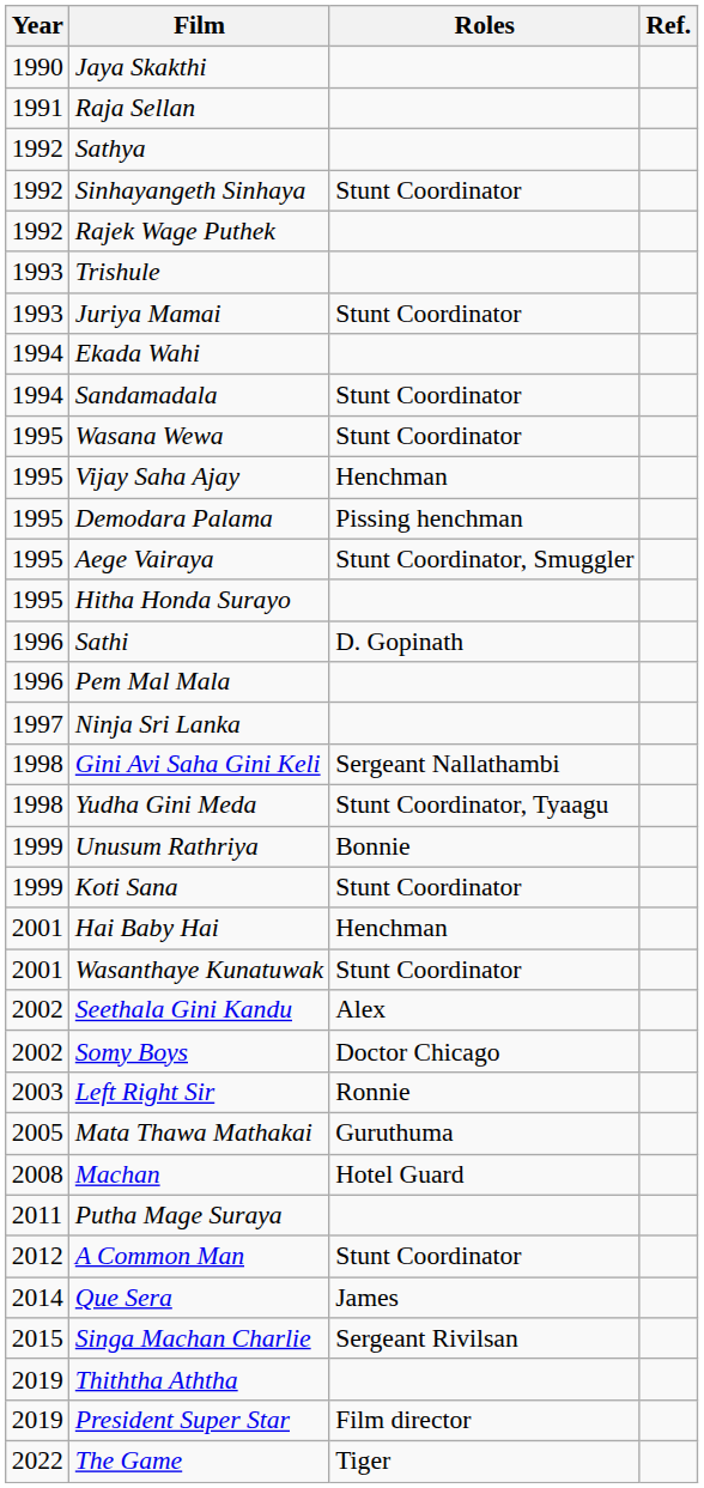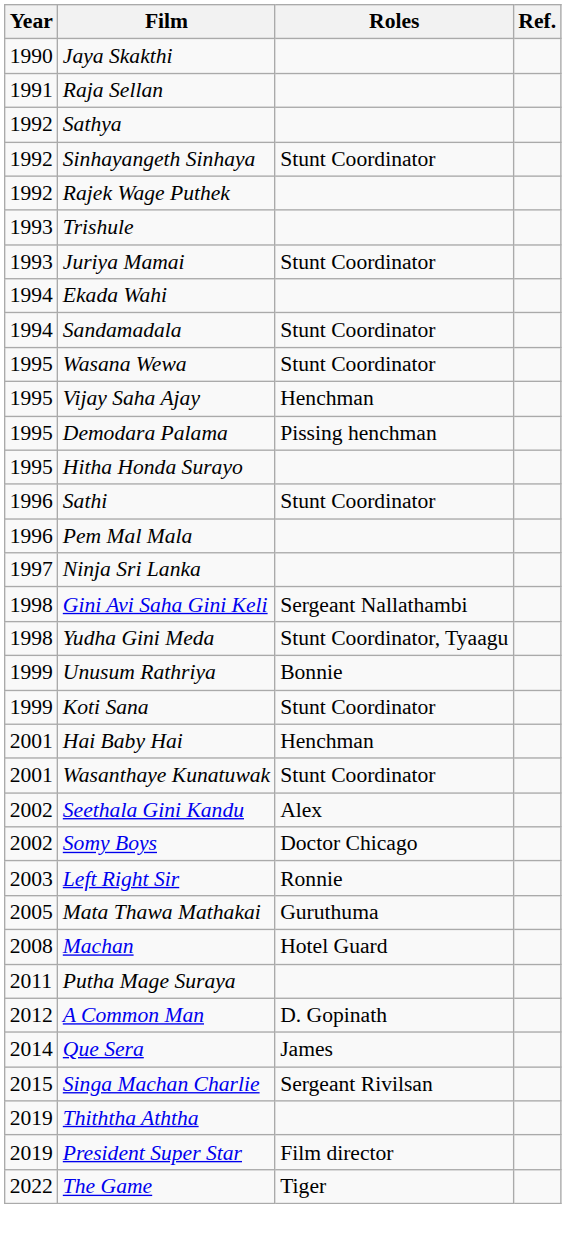 <table class="wikitable">
 <tr>
 <th>Year</th>
 <th>Film</th>
 <th>Roles</th>
 <th>Ref.</th>
 </tr>
 <tr>
 <td>1990</td>
 <td><em>Jaya Skakthi</em></td>
 <td></td>
 <td></td>
 </tr>
 <tr>
 <td>1991</td>
 <td><em>Raja Sellan</em></td>
 <td></td>
 <td></td>
 </tr>
 <tr>
 <td>1992</td>
 <td><em>Sathya</em></td>
 <td></td>
 <td></td>
 </tr>
 <tr>
 <td>1992</td>
 <td><em>Sinhayangeth Sinhaya</em></td>
 <td>Stunt Coordinator</td>
 <td></td>
 </tr>
 <tr>
 <td>1992</td>
 <td><em>Rajek Wage Puthek</em></td>
 <td></td>
 <td></td>
 </tr>
 <tr>
 <td>1993</td>
 <td><em>Trishule</em></td>
 <td></td>
 <td></td>
 </tr>
 <tr>
 <td>1993</td>
 <td><em>Juriya Mamai</em></td>
 <td>Stunt Coordinator</td>
 <td></td>
 </tr>
 <tr>
 <td>1994</td>
 <td><em>Ekada Wahi</em></td>
 <td></td>
 <td></td>
 </tr>
 <tr>
 <td>1994</td>
 <td><em>Sandamadala</em></td>
 <td>Stunt Coordinator</td>
 <td></td>
 </tr>
 <tr>
 <td>1995</td>
 <td><em>Wasana Wewa</em></td>
 <td>Stunt Coordinator</td>
 <td></td>
 </tr>
 <tr>
 <td>1995</td>
 <td><em>Vijay Saha Ajay</em></td>
 <td>Henchman</td>
 <td></td>
 </tr>
 <tr>
 <td>1995</td>
 <td><em>Demodara Palama</em></td>
 <td>Pissing henchman</td>
 <td></td>
 </tr>
 <tr>
 <td>1995</td>
-<td><em>Aege Vairaya</em></td>
-<td>Stunt Coordinator, Smuggler</td>
-<td></td>
-</tr>
-<tr>
-<td>1995</td>
 <td><em>Hitha Honda Surayo</em></td>
 <td></td>
 <td></td>
 </tr>
 <tr>
 <td>1996</td>
 <td><em>Sathi</em></td>
-<td>D. Gopinath</td>
+<td>Stunt Coordinator</td>
 <td></td>
 </tr>
 <tr>
 <td>1996</td>
 <td><em>Pem Mal Mala</em></td>
 <td></td>
 <td></td>
 </tr>
 <tr>
 <td>1997</td>
 <td><em>Ninja Sri Lanka</em></td>
 <td></td>
 <td></td>
 </tr>
 <tr>
 <td>1998</td>
 <td><em><a href='#'>Gini Avi Saha Gini Keli</a></em></td>
 <td>Sergeant Nallathambi</td>
 <td></td>
 </tr>
 <tr>
 <td>1998</td>
 <td><em>Yudha Gini Meda</em></td>
 <td>Stunt Coordinator, Tyaagu</td>
 <td></td>
 </tr>
 <tr>
 <td>1999</td>
 <td><em>Unusum Rathriya</em></td>
 <td>Bonnie</td>
 <td></td>
 </tr>
 <tr>
 <td>1999</td>
 <td><em>Koti Sana</em></td>
 <td>Stunt Coordinator</td>
 <td></td>
 </tr>
 <tr>
 <td>2001</td>
 <td><em>Hai Baby Hai</em></td>
 <td>Henchman</td>
 <td></td>
 </tr>
 <tr>
 <td>2001</td>
 <td><em>Wasanthaye Kunatuwak</em></td>
 <td>Stunt Coordinator</td>
 <td></td>
 </tr>
 <tr>
 <td>2002</td>
 <td><em><a href='#'>Seethala Gini Kandu</a></em></td>
 <td>Alex</td>
 <td></td>
 </tr>
 <tr>
 <td>2002</td>
 <td><em><a href='#'>Somy Boys</a></em></td>
 <td>Doctor Chicago</td>
 <td></td>
 </tr>
 <tr>
 <td>2003</td>
 <td><em><a href='#'>Left Right Sir</a></em></td>
 <td>Ronnie</td>
 <td></td>
 </tr>
 <tr>
 <td>2005</td>
 <td><em>Mata Thawa Mathakai</em></td>
 <td>Guruthuma</td>
 <td></td>
 </tr>
 <tr>
 <td>2008</td>
 <td><em><a href='#'>Machan</a></em></td>
 <td>Hotel Guard</td>
 <td></td>
 </tr>
 <tr>
 <td>2011</td>
 <td><em>Putha Mage Suraya</em></td>
 <td></td>
 <td></td>
 </tr>
 <tr>
 <td>2012</td>
 <td><em><a href='#'>A Common Man</a></em></td>
-<td>Stunt Coordinator</td>
+<td>D. Gopinath</td>
 <td></td>
 </tr>
 <tr>
 <td>2014</td>
 <td><em><a href='#'>Que Sera</a></em></td>
 <td>James</td>
 <td></td>
 </tr>
 <tr>
 <td>2015</td>
 <td><em><a href='#'>Singa Machan Charlie</a></em></td>
 <td>Sergeant Rivilsan</td>
 <td></td>
 </tr>
 <tr>
 <td>2019</td>
 <td><em><a href='#'>Thiththa Aththa</a></em></td>
 <td></td>
 <td></td>
 </tr>
 <tr>
 <td>2019</td>
 <td><em><a href='#'>President Super Star</a></em></td>
 <td>Film director</td>
 <td></td>
 </tr>
 <tr>
 <td>2022</td>
 <td><em><a href='#'>The Game</a></em></td>
 <td>Tiger</td>
 <td></td>
 </tr>
 </table>
